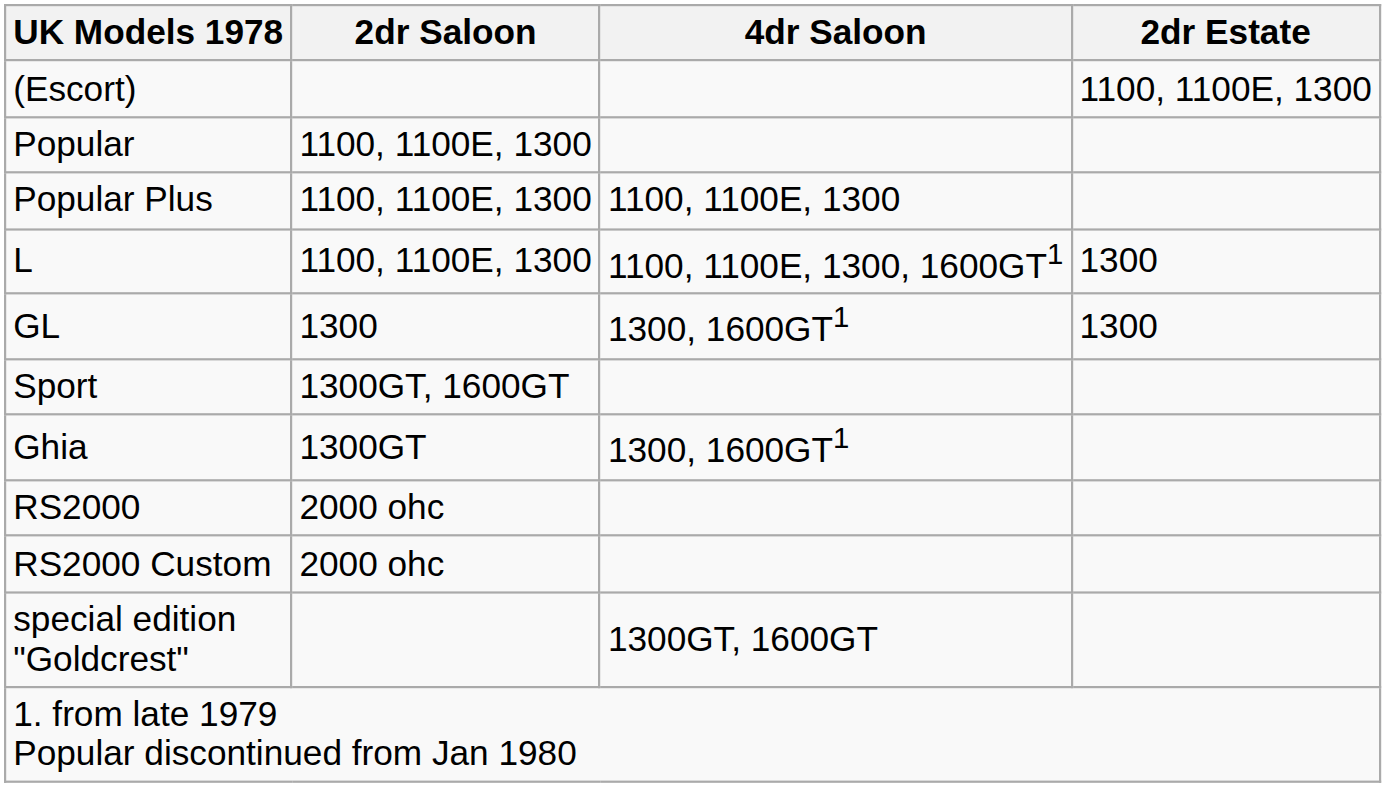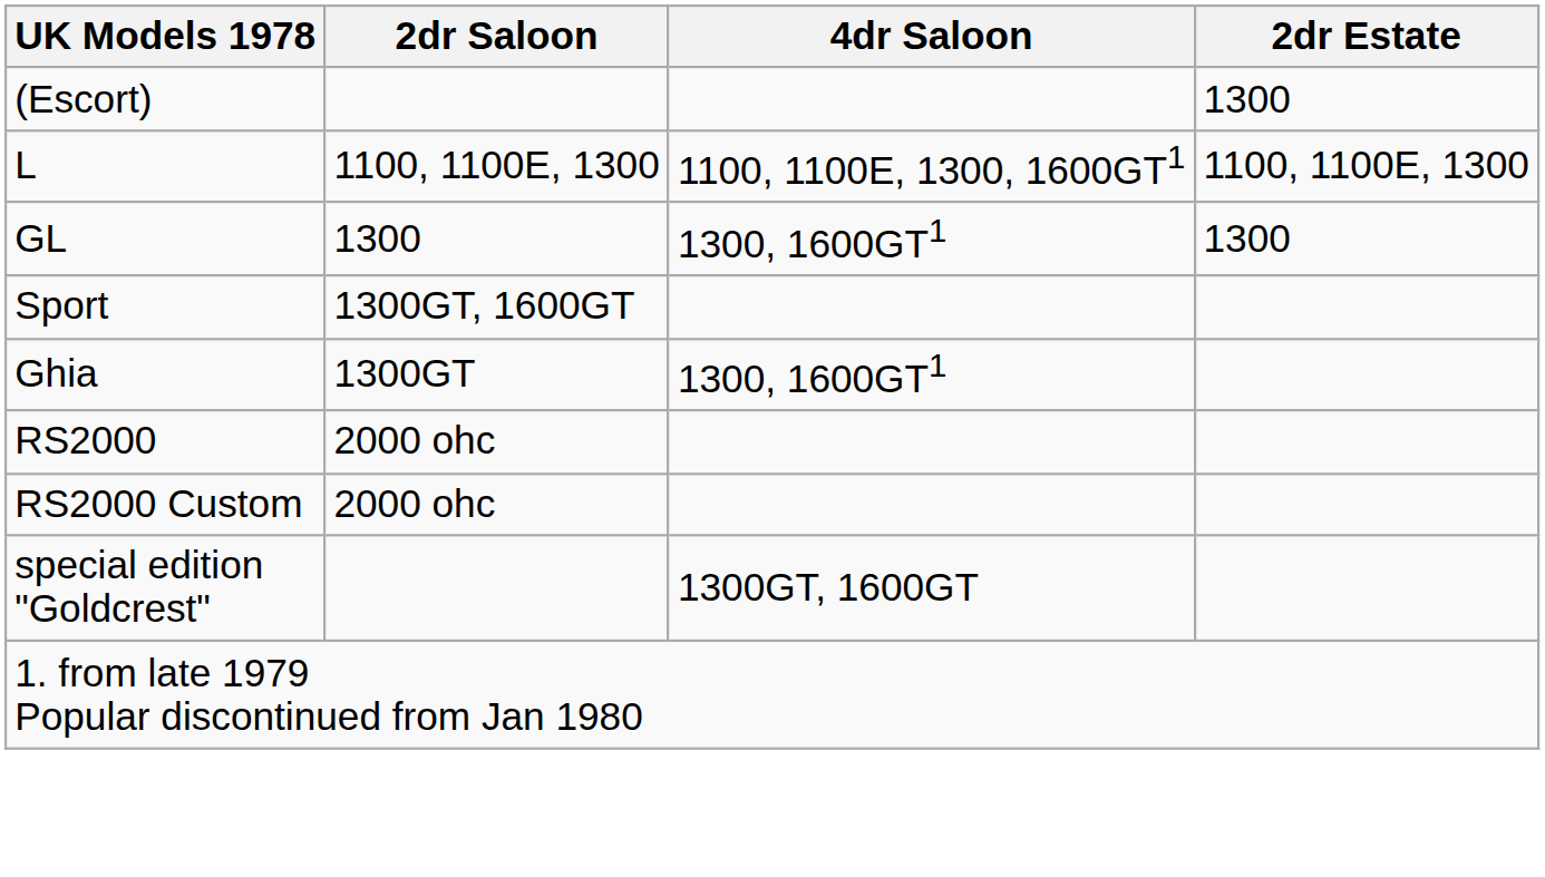 <table class="wikitable">
 <tr>
 <th>UK Models 1978</th>
 <th>2dr Saloon</th>
 <th>4dr Saloon</th>
 <th>2dr Estate</th>
 </tr>
 <tr>
 <td>(Escort)</td>
 <td></td>
 <td></td>
-<td>1100, 1100E, 1300</td>
-</tr>
-<tr>
-<td>Popular</td>
-<td>1100, 1100E, 1300</td>
-<td></td>
-<td></td>
-</tr>
-<tr>
-<td>Popular Plus</td>
-<td>1100, 1100E, 1300</td>
-<td>1100, 1100E, 1300</td>
-<td></td>
+<td>1300</td>
 </tr>
 <tr>
 <td>L</td>
 <td>1100, 1100E, 1300</td>
 <td>1100, 1100E, 1300, 1600GT<sup>1</sup></td>
-<td>1300</td>
+<td>1100, 1100E, 1300</td>
 </tr>
 <tr>
 <td>GL</td>
 <td>1300</td>
 <td>1300, 1600GT<sup>1</sup></td>
 <td>1300</td>
 </tr>
 <tr>
 <td>Sport</td>
 <td>1300GT, 1600GT</td>
 <td></td>
 <td></td>
 </tr>
 <tr>
 <td>Ghia</td>
 <td>1300GT</td>
 <td>1300, 1600GT<sup>1</sup></td>
 <td></td>
 </tr>
 <tr>
 <td>RS2000</td>
 <td>2000 ohc</td>
 <td></td>
 <td></td>
 </tr>
 <tr>
 <td>RS2000 Custom</td>
 <td>2000 ohc</td>
 <td></td>
 <td></td>
 </tr>
 <tr>
 <td>special edition<br>"Goldcrest"</td>
 <td></td>
 <td>1300GT, 1600GT</td>
 <td></td>
 </tr>
 <tr>
 <td colspan="4">1. from late 1979<br>Popular discontinued from Jan 1980</td>
 </tr>
 </table>
